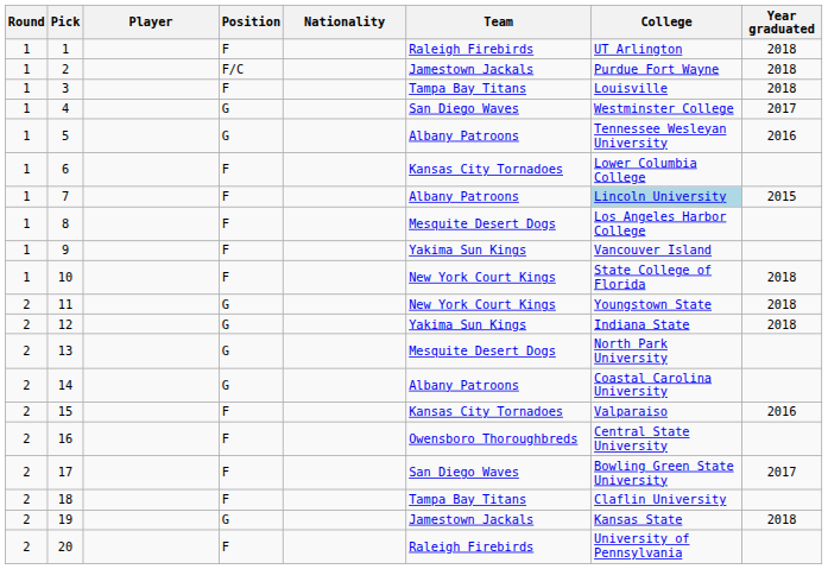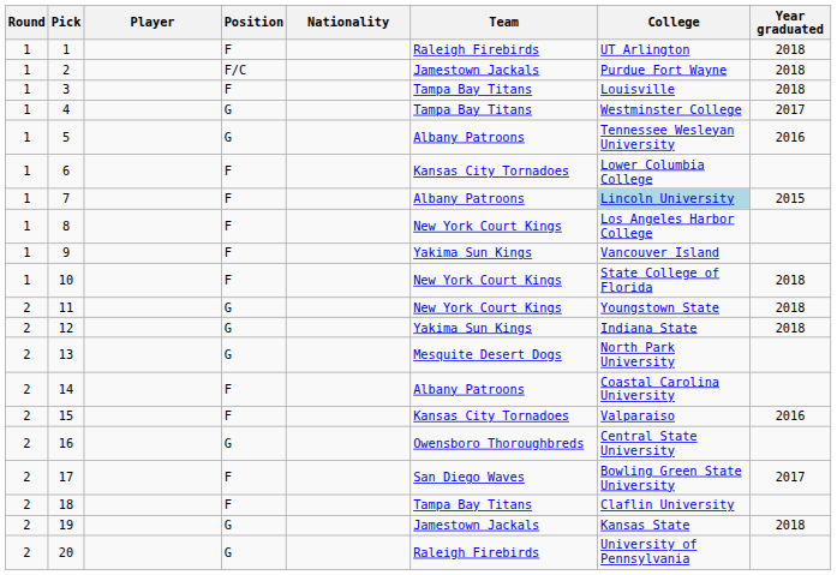 <table class="wikitable sortable">
 <tr>
 <th width="1%">Round</th>
 <th width="1%">Pick</th>
 <th width="19%">Player</th>
 <th width="1%">Position</th>
 <th width="16%">Nationality</th>
 <th width="25%">Team</th>
 <th width="20%">College</th>
 <th width="10%">Year graduated</th>
 </tr>
 <tr>
 <td align=center>1</td>
 <td align=center>1</td>
 <td></td>
 <td>F</td>
 <td></td>
 <td><a href='#'>Raleigh Firebirds</a></td>
 <td><a href='#'>UT Arlington</a></td>
 <td align=center>2018</td>
 </tr>
 <tr>
 <td align=center>1</td>
 <td align=center>2</td>
 <td></td>
 <td>F/C</td>
 <td></td>
 <td><a href='#'>Jamestown Jackals</a></td>
 <td><a href='#'>Purdue Fort Wayne</a></td>
 <td align=center>2018</td>
 </tr>
 <tr>
 <td align=center>1</td>
 <td align=center>3</td>
 <td></td>
 <td>F</td>
 <td></td>
 <td><a href='#'>Tampa Bay Titans</a></td>
 <td><a href='#'>Louisville</a></td>
 <td align=center>2018</td>
 </tr>
 <tr>
 <td align=center>1</td>
 <td align=center>4</td>
 <td></td>
 <td>G</td>
 <td></td>
-<td><a href='#'>San Diego Waves</a></td>
+<td><a href='#'>Tampa Bay Titans</a></td>
 <td><a href='#'>Westminster College</a></td>
 <td align=center>2017</td>
 </tr>
 <tr>
 <td align=center>1</td>
 <td align=center>5</td>
 <td></td>
 <td>G</td>
 <td></td>
 <td><a href='#'>Albany Patroons</a></td>
 <td><a href='#'>Tennessee Wesleyan University</a></td>
 <td align=center>2016</td>
 </tr>
 <tr>
 <td align=center>1</td>
 <td align=center>6</td>
 <td></td>
 <td>F</td>
 <td></td>
 <td><a href='#'>Kansas City Tornadoes</a></td>
 <td><a href='#'>Lower Columbia College</a></td>
 <td align=center></td>
 </tr>
 <tr>
 <td align=center>1</td>
 <td align=center>7</td>
 <td></td>
 <td>F</td>
 <td></td>
 <td><a href='#'>Albany Patroons</a></td>
 <td style="background: lightblue;"><a href='#'>Lincoln University</a></td>
 <td align=center>2015</td>
 </tr>
 <tr>
 <td align=center>1</td>
 <td align=center>8</td>
 <td></td>
 <td>F</td>
 <td></td>
-<td><a href='#'>Mesquite Desert Dogs</a></td>
+<td><a href='#'>New York Court Kings</a></td>
 <td><a href='#'>Los Angeles Harbor College</a></td>
 <td align=center></td>
 </tr>
 <tr>
 <td align=center>1</td>
 <td align=center>9</td>
 <td></td>
 <td>F</td>
 <td></td>
 <td><a href='#'>Yakima Sun Kings</a></td>
 <td><a href='#'>Vancouver Island</a></td>
 <td align=center></td>
 </tr>
 <tr>
 <td align=center>1</td>
 <td align=center>10</td>
 <td></td>
 <td>F</td>
 <td></td>
 <td><a href='#'>New York Court Kings</a></td>
 <td><a href='#'>State College of Florida</a></td>
 <td align=center>2018</td>
 </tr>
 <tr>
 <td align=center>2</td>
 <td align=center>11</td>
 <td></td>
 <td>G</td>
 <td></td>
 <td><a href='#'>New York Court Kings</a></td>
 <td><a href='#'>Youngstown State</a></td>
 <td align=center>2018</td>
 </tr>
 <tr>
 <td align=center>2</td>
 <td align=center>12</td>
 <td></td>
 <td>G</td>
 <td></td>
 <td><a href='#'>Yakima Sun Kings</a></td>
 <td><a href='#'>Indiana State</a></td>
 <td align=center>2018</td>
 </tr>
 <tr>
 <td align=center>2</td>
 <td align=center>13</td>
 <td></td>
 <td>G</td>
 <td></td>
 <td><a href='#'>Mesquite Desert Dogs</a></td>
 <td><a href='#'>North Park University</a></td>
 <td align=center></td>
 </tr>
 <tr>
 <td align=center>2</td>
 <td align=center>14</td>
 <td></td>
-<td>G</td>
+<td>F</td>
 <td></td>
 <td><a href='#'>Albany Patroons</a></td>
 <td><a href='#'>Coastal Carolina University</a></td>
 <td align=center></td>
 </tr>
 <tr>
 <td align=center>2</td>
 <td align=center>15</td>
 <td></td>
 <td>F</td>
 <td></td>
 <td><a href='#'>Kansas City Tornadoes</a></td>
 <td><a href='#'>Valparaiso</a></td>
 <td align=center>2016</td>
 </tr>
 <tr>
 <td align=center>2</td>
 <td align=center>16</td>
 <td></td>
-<td>F</td>
+<td>G</td>
 <td></td>
 <td><a href='#'>Owensboro Thoroughbreds</a></td>
 <td><a href='#'>Central State University</a></td>
 <td align=center></td>
 </tr>
 <tr>
 <td align=center>2</td>
 <td align=center>17</td>
 <td></td>
 <td>F</td>
 <td></td>
 <td><a href='#'>San Diego Waves</a></td>
 <td><a href='#'>Bowling Green State University</a></td>
 <td align=center>2017</td>
 </tr>
 <tr>
 <td align=center>2</td>
 <td align=center>18</td>
 <td></td>
 <td>F</td>
 <td></td>
 <td><a href='#'>Tampa Bay Titans</a></td>
 <td><a href='#'>Claflin University</a></td>
 <td align=center></td>
 </tr>
 <tr>
 <td align=center>2</td>
 <td align=center>19</td>
 <td></td>
 <td>G</td>
 <td></td>
 <td><a href='#'>Jamestown Jackals</a></td>
 <td><a href='#'>Kansas State</a></td>
 <td align=center>2018</td>
 </tr>
 <tr>
 <td align=center>2</td>
 <td align=center>20</td>
 <td></td>
-<td>F</td>
+<td>G</td>
 <td></td>
 <td><a href='#'>Raleigh Firebirds</a></td>
 <td><a href='#'>University of Pennsylvania</a></td>
 <td align=center></td>
 </tr>
 </table>
